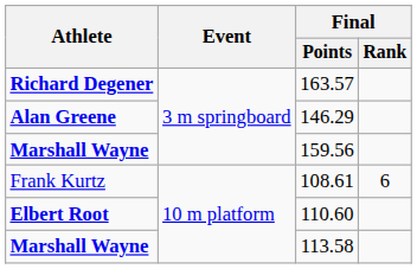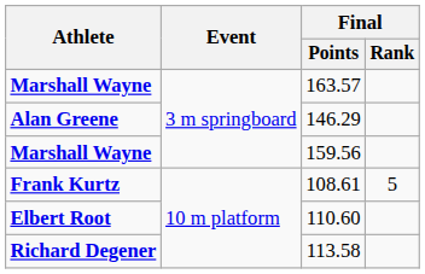 <table class="wikitable" style="font-size:90%;">
 <tr>
 <th rowspan=2>Athlete</th>
 <th rowspan=2>Event</th>
 <th colspan=2>Final</th>
 </tr>
 <tr style="font-size:95%">
 <th>Points</th>
 <th>Rank</th>
 </tr>
 <tr align=center>
-<td align=left><strong><a href='#'>Richard Degener</a></strong></td>
+<td align=left><strong><a href='#'>Marshall Wayne</a></strong></td>
 <td align=left rowspan=3><a href='#'>3 m springboard</a></td>
 <td>163.57</td>
 <td></td>
 </tr>
 <tr align=center>
 <td align=left><strong><a href='#'>Alan Greene</a></strong></td>
 <td>146.29</td>
 <td></td>
 </tr>
 <tr align=center>
 <td align=left><strong><a href='#'>Marshall Wayne</a></strong></td>
 <td>159.56</td>
 <td></td>
 </tr>
 <tr align=center>
-<td align=left><a href='#'>Frank Kurtz</a></td>
+<td align=left><strong><a href='#'>Frank Kurtz</a></strong></td>
 <td align=left rowspan=3><a href='#'>10 m platform</a></td>
 <td>108.61</td>
-<td>6</td>
+<td>5</td>
 </tr>
 <tr align=center>
 <td align=left><strong><a href='#'>Elbert Root</a></strong></td>
 <td>110.60</td>
 <td></td>
 </tr>
 <tr align=center>
-<td align=left><strong><a href='#'>Marshall Wayne</a></strong></td>
+<td align=left><strong><a href='#'>Richard Degener</a></strong></td>
 <td>113.58</td>
 <td></td>
 </tr>
 </table>
